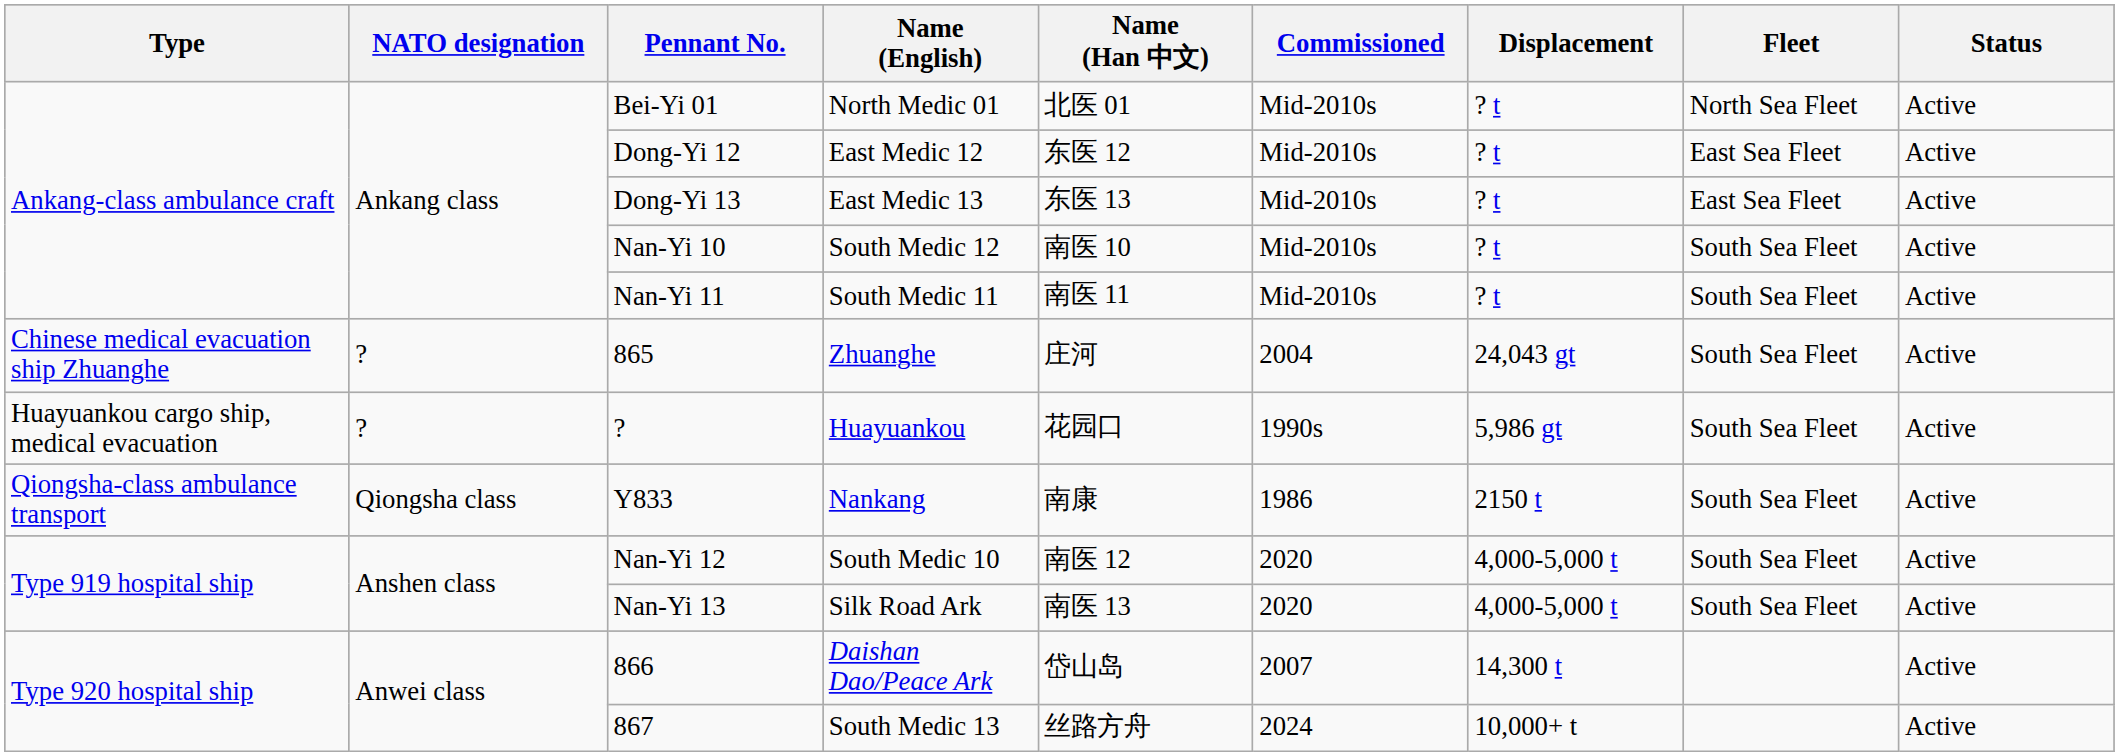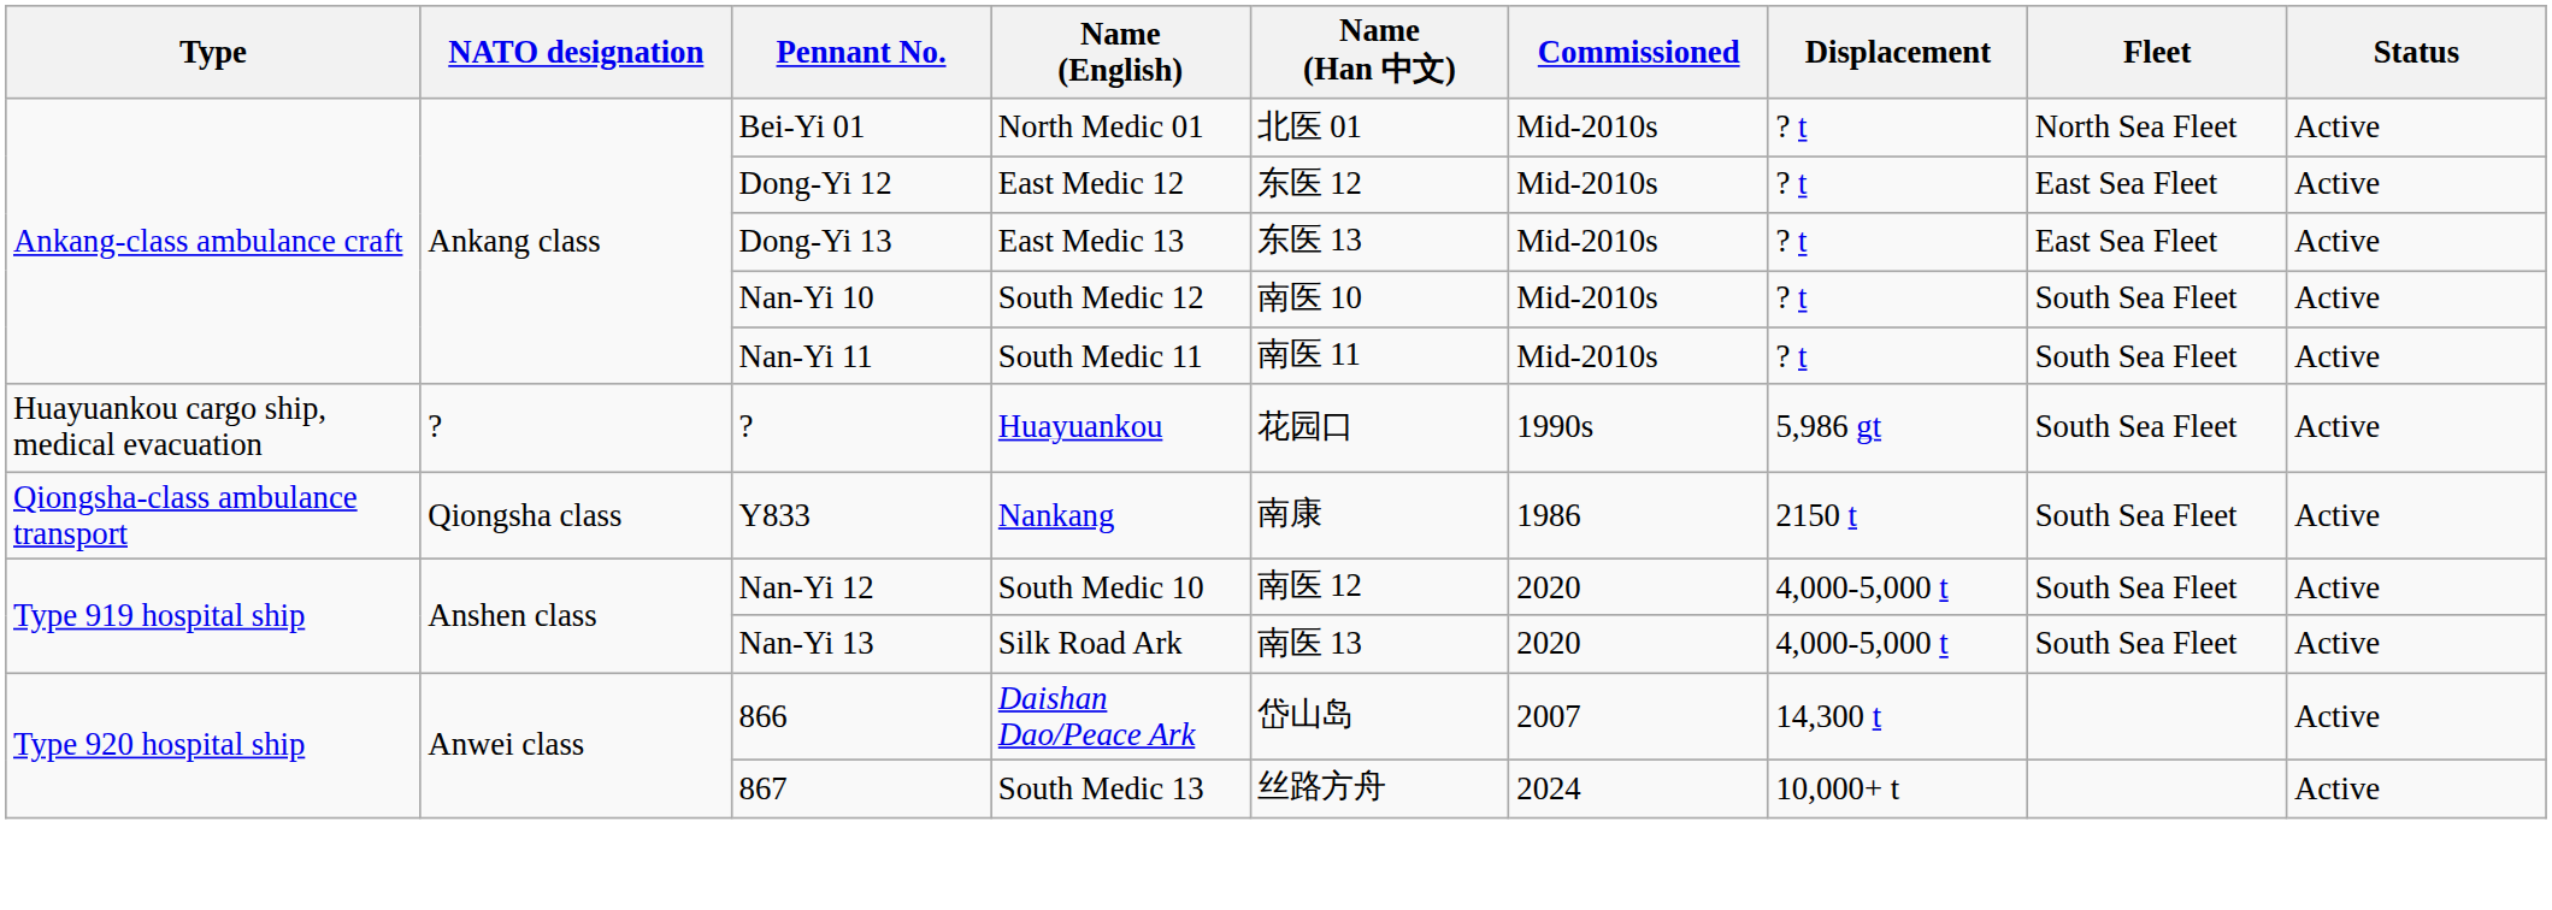 <table class="wikitable sortable"  style="margin:auto; width:100%;">
 <tr>
 <th style="text-align:center; width:16%;">Type</th>
 <th style="text-align:center; width:12%;"><a href='#'>NATO designation</a></th>
 <th style="text-align:center; width:10%;"><a href='#'>Pennant No.</a></th>
 <th style="text-align:center; width:10%;">Name<br>(English)</th>
 <th style="text-align:center; width:10%;">Name<br>(Han 中文)</th>
 <th style="text-align:center; width:10%;"><a href='#'>Commissioned</a></th>
 <th style="text-align:center; width:10%;">Displacement</th>
 <th style="text-align:center; width:10%;">Fleet</th>
 <th style="text-align:center; width:10%;">Status</th>
 </tr>
 <tr>
 <td rowspan="5"><a href='#'>Ankang-class ambulance craft</a></td>
 <td rowspan="5">Ankang class</td>
 <td>Bei-Yi 01</td>
 <td>North Medic 01</td>
 <td>北医 01</td>
 <td>Mid-2010s</td>
 <td>? <a href='#'>t</a></td>
 <td>North Sea Fleet</td>
 <td><span>Active</span></td>
 </tr>
 <tr>
 <td>Dong-Yi 12</td>
 <td>East Medic 12</td>
 <td>东医 12</td>
 <td>Mid-2010s</td>
 <td>? <a href='#'>t</a></td>
 <td>East Sea Fleet</td>
 <td><span>Active</span></td>
 </tr>
 <tr>
 <td>Dong-Yi 13</td>
 <td>East Medic 13</td>
 <td>东医 13</td>
 <td>Mid-2010s</td>
 <td>? <a href='#'>t</a></td>
 <td>East Sea Fleet</td>
 <td><span>Active</span></td>
 </tr>
 <tr>
 <td>Nan-Yi 10</td>
 <td>South Medic 12</td>
 <td>南医 10</td>
 <td>Mid-2010s</td>
 <td>? <a href='#'>t</a></td>
 <td>South Sea Fleet</td>
 <td><span>Active</span></td>
 </tr>
 <tr>
 <td>Nan-Yi 11</td>
 <td>South Medic 11</td>
 <td>南医 11</td>
 <td>Mid-2010s</td>
 <td>? <a href='#'>t</a></td>
-<td>South Sea Fleet</td>
-<td><span>Active</span></td>
-</tr>
-<tr>
-<td><a href='#'>Chinese medical evacuation ship Zhuanghe</a></td>
-<td>?</td>
-<td>865</td>
-<td><a href='#'>Zhuanghe</a></td>
-<td>庄河</td>
-<td>2004</td>
-<td>24,043 <a href='#'>gt</a></td>
 <td>South Sea Fleet</td>
 <td><span>Active</span></td>
 </tr>
 <tr>
 <td>Huayuankou cargo ship, medical evacuation</td>
 <td>?</td>
 <td>?</td>
 <td><a href='#'>Huayuankou</a></td>
 <td>花园口</td>
 <td>1990s</td>
 <td>5,986 <a href='#'>gt</a></td>
 <td>South Sea Fleet</td>
 <td><span>Active</span></td>
 </tr>
 <tr>
 <td><a href='#'>Qiongsha-class ambulance transport</a></td>
 <td>Qiongsha class</td>
 <td>Y833</td>
 <td><a href='#'>Nankang</a></td>
 <td>南康</td>
 <td>1986</td>
 <td>2150 <a href='#'>t</a></td>
 <td>South Sea Fleet</td>
 <td><span>Active</span></td>
 </tr>
 <tr>
 <td rowspan="2"><a href='#'>Type 919 hospital ship</a></td>
 <td rowspan="2">Anshen class</td>
 <td>Nan-Yi 12</td>
 <td>South Medic 10</td>
 <td>南医 12</td>
 <td>2020</td>
 <td>4,000-5,000 <a href='#'>t</a></td>
 <td>South Sea Fleet</td>
 <td><span>Active</span></td>
 </tr>
 <tr>
 <td>Nan-Yi 13</td>
 <td>Silk Road Ark</td>
 <td>南医 13</td>
 <td>2020</td>
 <td>4,000-5,000 <a href='#'>t</a></td>
 <td>South Sea Fleet</td>
 <td><span>Active</span></td>
 </tr>
 <tr>
 <td rowspan="2"><a href='#'>Type 920 hospital ship</a></td>
 <td rowspan="2">Anwei class</td>
 <td>866</td>
 <td><em><a href='#'>Daishan Dao/Peace Ark</a></em></td>
 <td>岱山岛</td>
 <td>2007</td>
 <td>14,300 <a href='#'>t</a></td>
 <td></td>
 <td><span>Active</span></td>
 </tr>
 <tr>
 <td>867</td>
 <td>South Medic 13</td>
 <td>丝路方舟</td>
 <td>2024</td>
 <td>10,000+ t</td>
 <td></td>
 <td><span>Active</span></td>
 </tr>
 </table>
